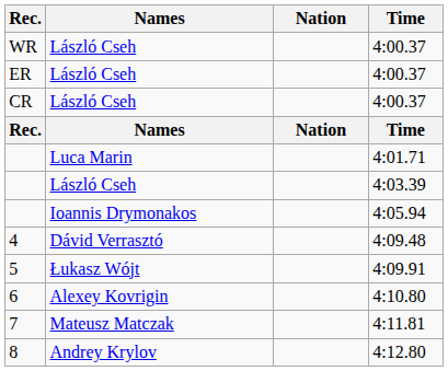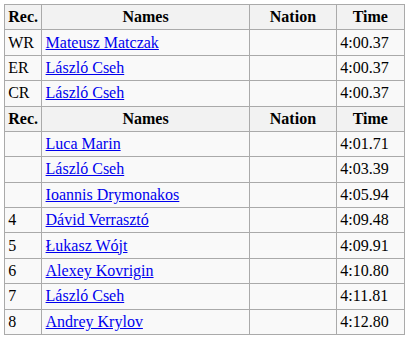 <table class=wikitable>
 <tr>
 <th width="30">Rec.</th>
 <th width="200">Names</th>
 <th width="80">Nation</th>
 <th width="60">Time</th>
 </tr>
 <tr>
 <td>WR</td>
-<td><a href='#'>László Cseh</a></td>
+<td><a href='#'>Mateusz Matczak</a></td>
 <td></td>
 <td>4:00.37</td>
 </tr>
 <tr>
 <td>ER</td>
 <td><a href='#'>László Cseh</a></td>
 <td></td>
 <td>4:00.37</td>
 </tr>
 <tr>
 <td>CR</td>
 <td><a href='#'>László Cseh</a></td>
 <td></td>
 <td>4:00.37</td>
 </tr>
 <tr>
 <th>Rec.</th>
 <th>Names</th>
 <th>Nation</th>
 <th>Time</th>
 </tr>
 <tr>
 <td></td>
 <td><a href='#'>Luca Marin</a></td>
 <td></td>
 <td>4:01.71</td>
 </tr>
 <tr>
 <td></td>
 <td><a href='#'>László Cseh</a></td>
 <td></td>
 <td>4:03.39</td>
 </tr>
 <tr>
 <td></td>
 <td><a href='#'>Ioannis Drymonakos</a></td>
 <td></td>
 <td>4:05.94</td>
 </tr>
 <tr>
 <td>4</td>
 <td><a href='#'>Dávid Verrasztó</a></td>
 <td></td>
 <td>4:09.48</td>
 </tr>
 <tr>
 <td>5</td>
 <td><a href='#'>Łukasz Wójt</a></td>
 <td></td>
 <td>4:09.91</td>
 </tr>
 <tr>
 <td>6</td>
 <td><a href='#'>Alexey Kovrigin</a></td>
 <td></td>
 <td>4:10.80</td>
 </tr>
 <tr>
 <td>7</td>
-<td><a href='#'>Mateusz Matczak</a></td>
+<td><a href='#'>László Cseh</a></td>
 <td></td>
 <td>4:11.81</td>
 </tr>
 <tr>
 <td>8</td>
 <td><a href='#'>Andrey Krylov</a></td>
 <td></td>
 <td>4:12.80</td>
 </tr>
 </table>
